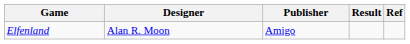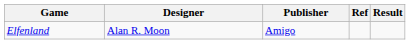 <table class="wikitable">
 <tr>
 <th style="width:140px;">Game</th>
 <th style="width:225px;">Designer</th>
 <th style="width:120px;">Publisher</th>
+<th>Ref</th>
 <th>Result</th>
-<th>Ref</th>
 </tr>
 <tr>
 <td><em><a href='#'>Elfenland</a></em></td>
 <td><a href='#'>Alan R. Moon</a></td>
 <td><a href='#'>Amigo</a></td>
 <td></td>
 <td></td>
 </tr>
 </table>
